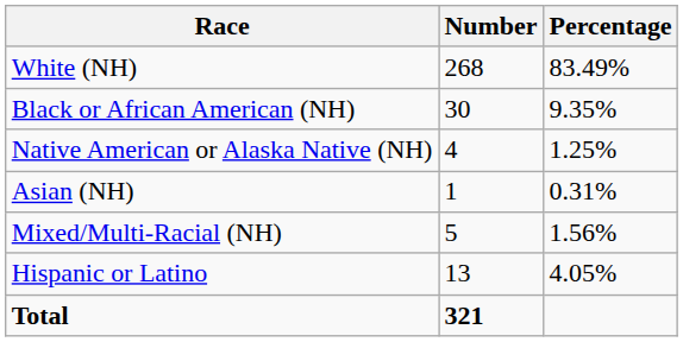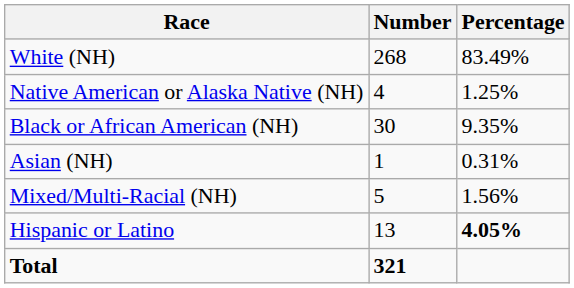 <table class="wikitable">
 <tr>
 <th>Race</th>
 <th>Number</th>
 <th>Percentage</th>
 </tr>
 <tr>
 <td><a href='#'>White</a> (NH)</td>
 <td>268</td>
 <td>83.49%</td>
 </tr>
 <tr>
+<td><a href='#'>Native American</a> or <a href='#'>Alaska Native</a> (NH)</td>
+<td>4</td>
+<td>1.25%</td>
+</tr>
+<tr>
 <td><a href='#'>Black or African American</a> (NH)</td>
 <td>30</td>
 <td>9.35%</td>
-</tr>
-<tr>
-<td><a href='#'>Native American</a> or <a href='#'>Alaska Native</a> (NH)</td>
-<td>4</td>
-<td>1.25%</td>
 </tr>
 <tr>
 <td><a href='#'>Asian</a> (NH)</td>
 <td>1</td>
 <td>0.31%</td>
 </tr>
 <tr>
 <td><a href='#'>Mixed/Multi-Racial</a> (NH)</td>
 <td>5</td>
 <td>1.56%</td>
 </tr>
 <tr>
 <td><a href='#'>Hispanic or Latino</a></td>
 <td>13</td>
-<td>4.05%</td>
+<td><strong>4.05%</strong></td>
 </tr>
 <tr>
 <td><strong>Total</strong></td>
 <td><strong>321</strong></td>
 <td></td>
 </tr>
 </table>
